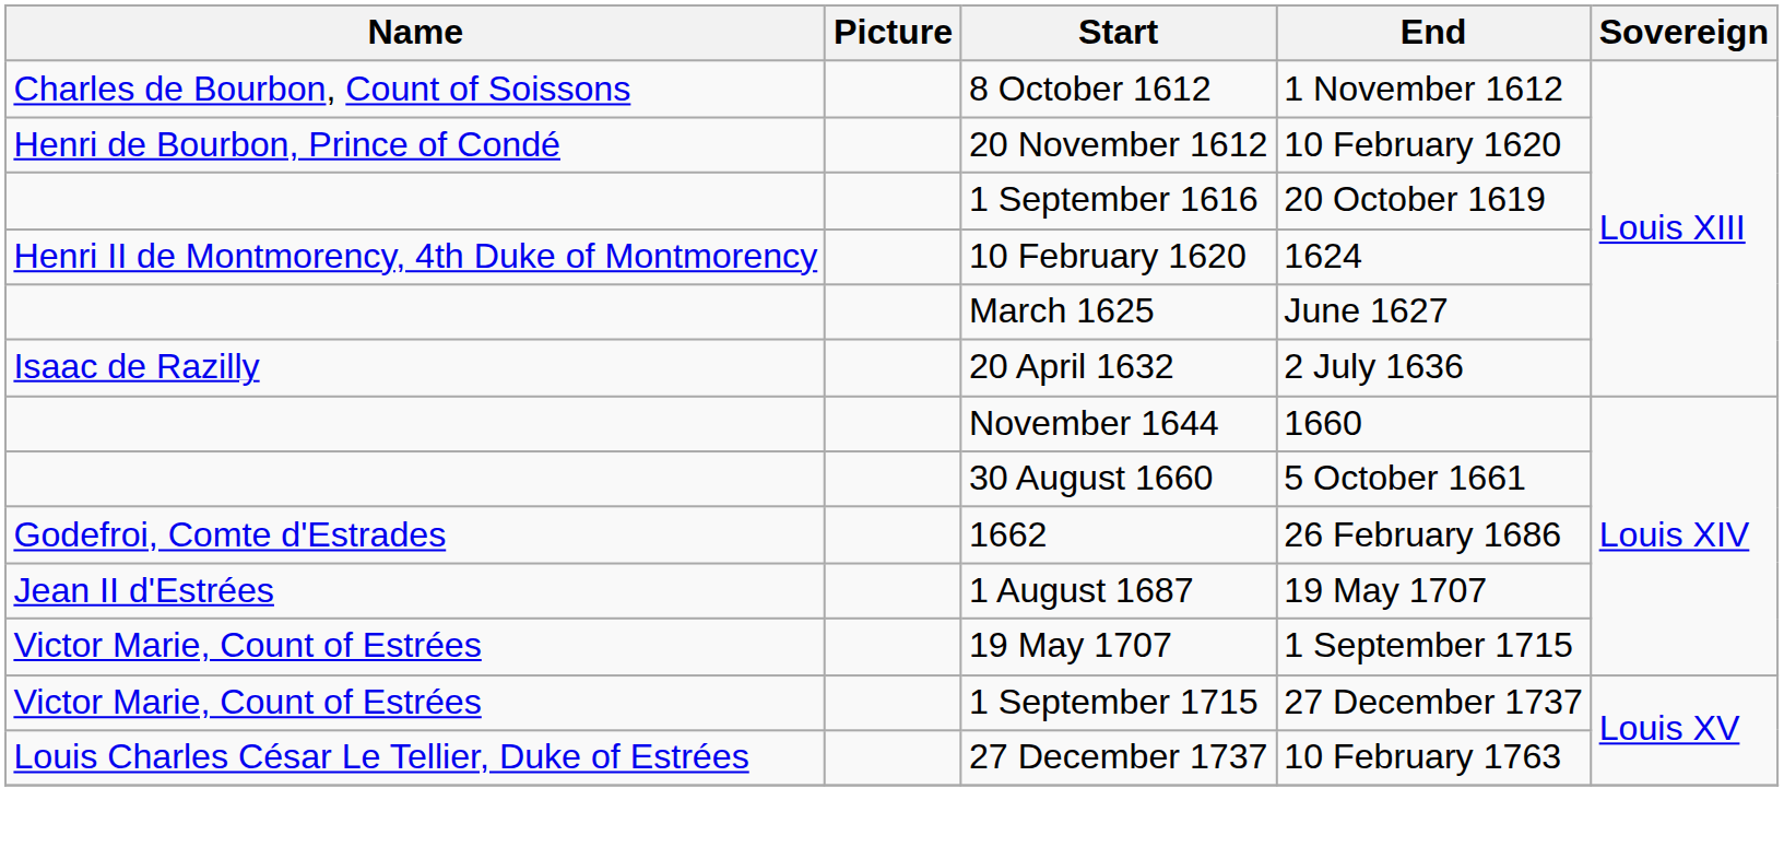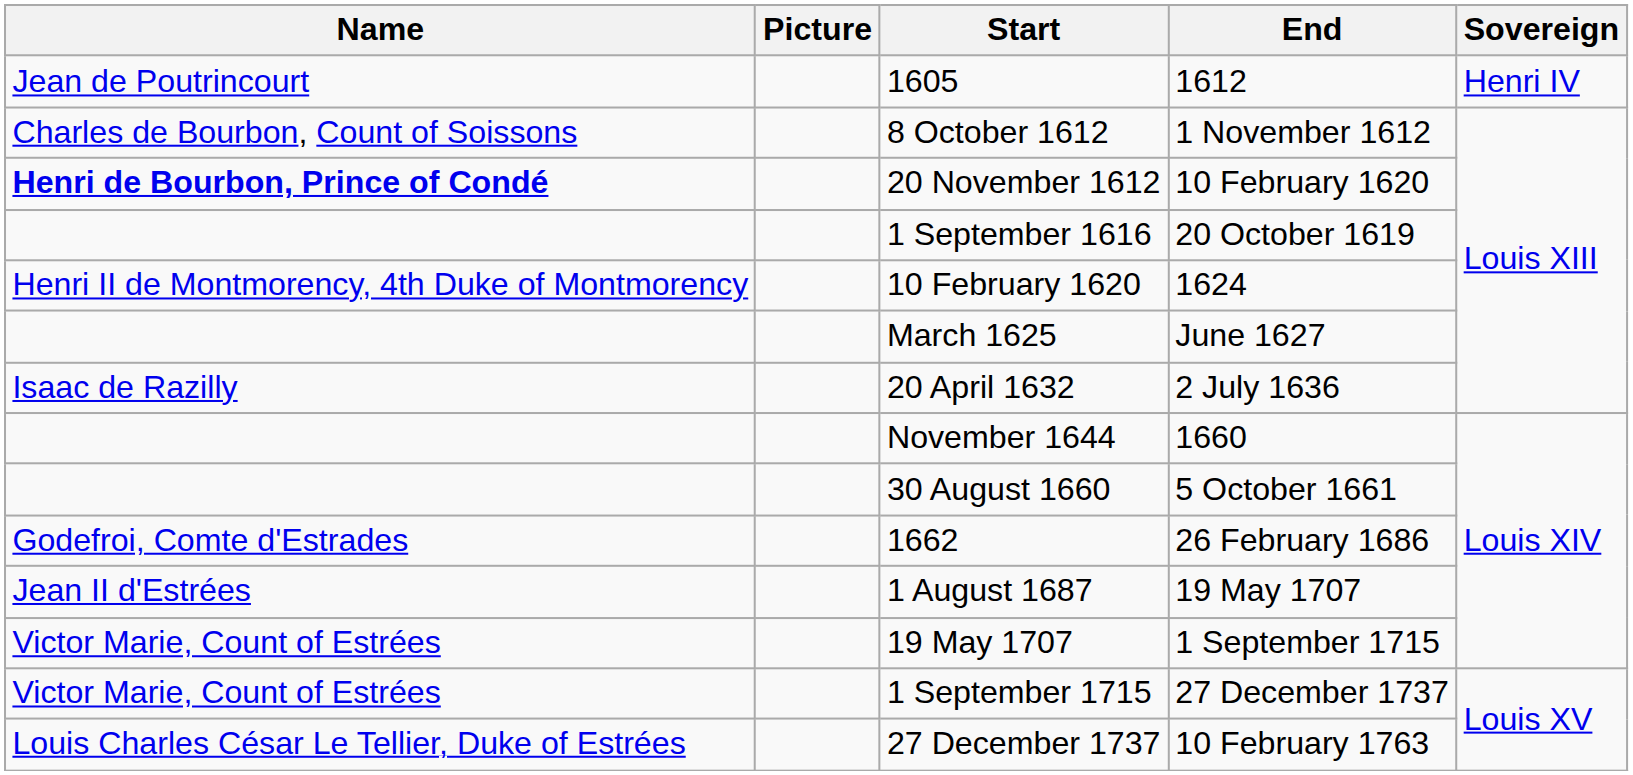 <table class="wikitable sortable">
 <tr>
 <th>Name</th>
 <th>Picture</th>
 <th>Start</th>
 <th>End</th>
 <th>Sovereign</th>
 </tr>
 <tr>
+<td><a href='#'>Jean de Poutrincourt</a></td>
+<td></td>
+<td>1605</td>
+<td>1612</td>
+<td><a href='#'>Henri IV</a></td>
+</tr>
+<tr>
 <td><a href='#'>Charles de Bourbon</a>, <a href='#'>Count of Soissons</a></td>
 <td></td>
 <td>8 October 1612</td>
 <td>1 November 1612</td>
 <td rowspan="6"><a href='#'>Louis XIII</a></td>
 </tr>
 <tr>
-<td><a href='#'>Henri de Bourbon, Prince of Condé</a></td>
+<td><strong><a href='#'>Henri de Bourbon, Prince of Condé</a></strong></td>
 <td></td>
 <td>20 November 1612</td>
 <td>10 February 1620</td>
 </tr>
 <tr>
 <td></td>
 <td></td>
 <td>1 September 1616</td>
 <td>20 October 1619</td>
 </tr>
 <tr>
 <td><a href='#'>Henri II de Montmorency, 4th Duke of Montmorency</a></td>
 <td></td>
 <td>10 February 1620</td>
 <td>1624</td>
 </tr>
 <tr>
 <td></td>
 <td></td>
 <td>March 1625</td>
 <td>June 1627</td>
 </tr>
 <tr>
 <td><a href='#'>Isaac de Razilly</a></td>
 <td></td>
 <td>20 April 1632</td>
 <td>2 July 1636</td>
 </tr>
 <tr>
 <td></td>
 <td></td>
 <td>November 1644</td>
 <td>1660</td>
 <td rowspan="5"><a href='#'>Louis XIV</a></td>
 </tr>
 <tr>
 <td></td>
 <td></td>
 <td>30 August 1660</td>
 <td>5 October 1661</td>
 </tr>
 <tr>
 <td><a href='#'>Godefroi, Comte d'Estrades</a></td>
 <td></td>
 <td>1662</td>
 <td>26 February 1686</td>
 </tr>
 <tr>
 <td><a href='#'>Jean II d'Estrées</a></td>
 <td></td>
 <td>1 August 1687</td>
 <td>19 May 1707</td>
 </tr>
 <tr>
 <td><a href='#'>Victor Marie, Count of Estrées</a></td>
 <td></td>
 <td>19 May 1707</td>
 <td>1 September 1715</td>
 </tr>
 <tr>
 <td><a href='#'>Victor Marie, Count of Estrées</a></td>
 <td></td>
 <td>1 September 1715</td>
 <td>27 December 1737</td>
 <td rowspan="2"><a href='#'>Louis XV</a></td>
 </tr>
 <tr>
 <td><a href='#'>Louis Charles César Le Tellier, Duke of Estrées</a></td>
 <td></td>
 <td>27 December 1737</td>
 <td>10 February 1763</td>
 </tr>
 <tr>
 </tr>
 </table>
